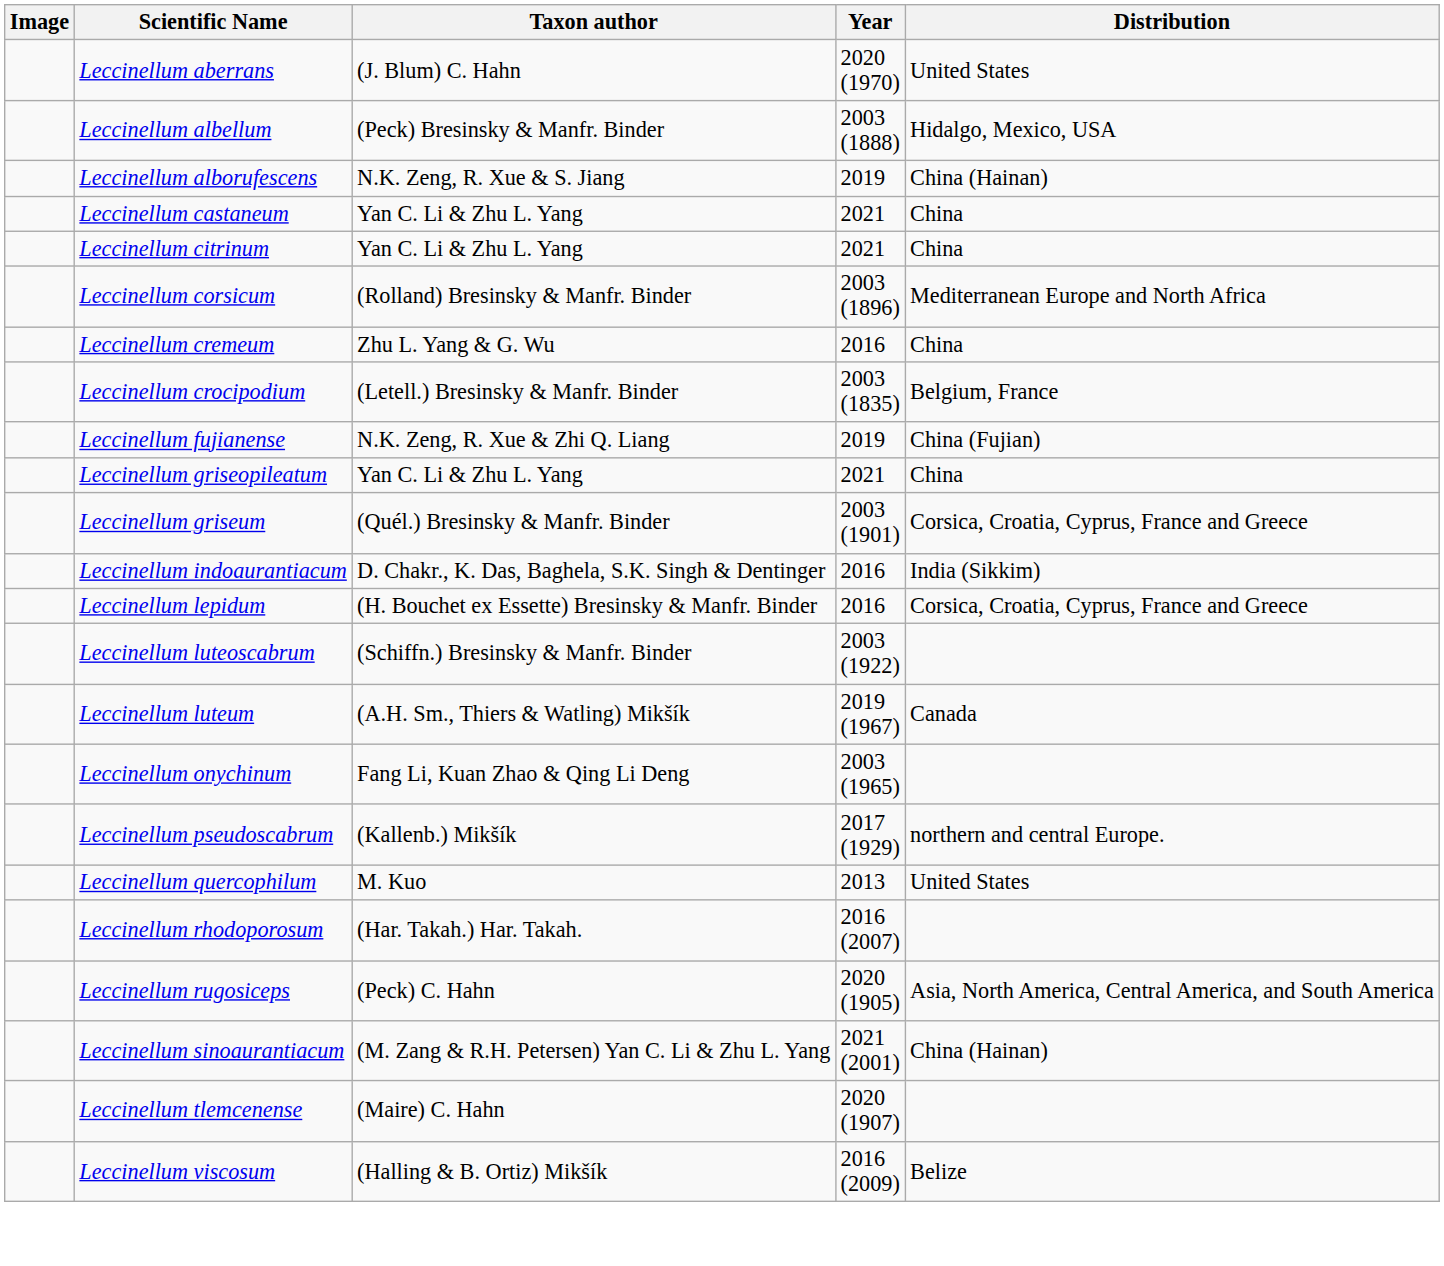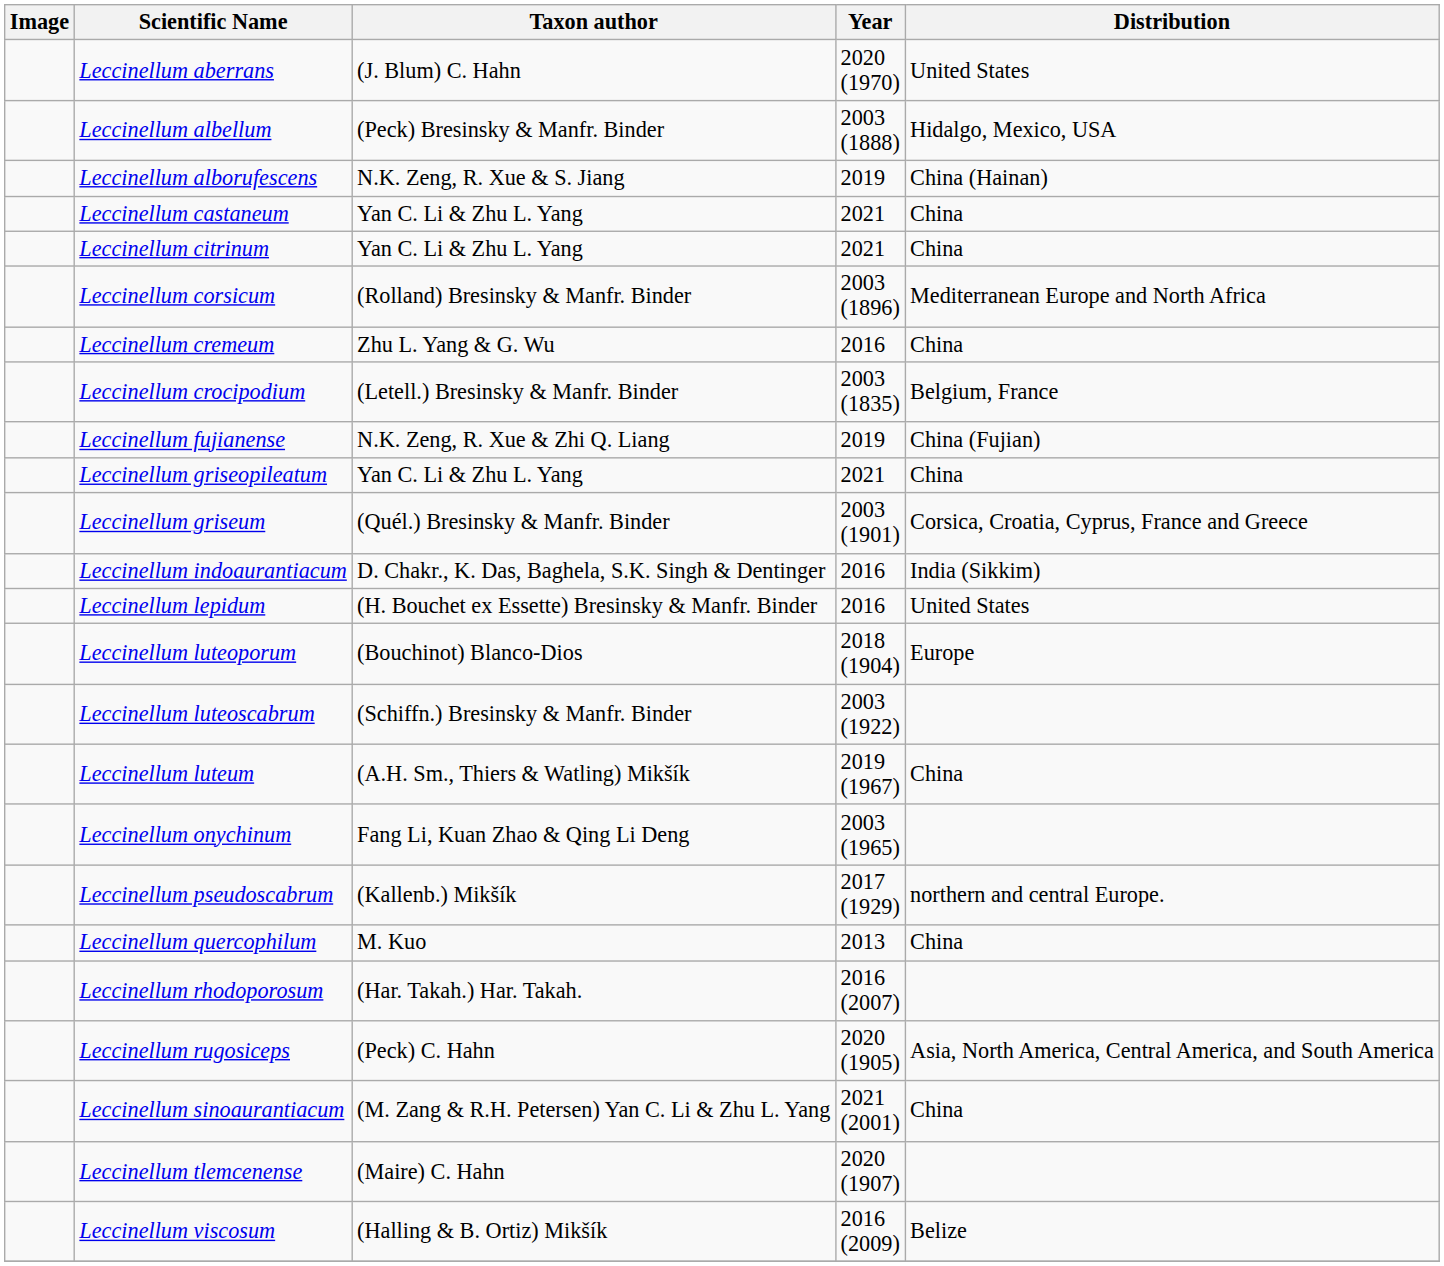 <table class="wikitable sortable">
 <tr>
 <th>Image</th>
 <th>Scientific Name</th>
 <th>Taxon author</th>
 <th>Year</th>
 <th>Distribution</th>
 </tr>
 <tr>
 <td></td>
 <td><em><a href='#'>Leccinellum aberrans</a></em></td>
 <td>(J. Blum) C. Hahn</td>
 <td>2020<br>(1970)</td>
 <td>United States</td>
 </tr>
 <tr>
 <td></td>
 <td><em><a href='#'>Leccinellum albellum</a></em></td>
 <td>(Peck) Bresinsky & Manfr. Binder</td>
 <td>2003<br>(1888)</td>
 <td>Hidalgo, Mexico, USA</td>
 </tr>
 <tr>
 <td></td>
 <td><em><a href='#'>Leccinellum alborufescens</a></em></td>
 <td>N.K. Zeng, R. Xue & S. Jiang</td>
 <td>2019</td>
 <td>China (Hainan)</td>
 </tr>
 <tr>
 <td></td>
 <td><em><a href='#'>Leccinellum castaneum</a></em></td>
 <td>Yan C. Li & Zhu L. Yang</td>
 <td>2021</td>
 <td>China</td>
 </tr>
 <tr>
 <td></td>
 <td><em><a href='#'>Leccinellum citrinum</a></em></td>
 <td>Yan C. Li & Zhu L. Yang</td>
 <td>2021</td>
 <td>China</td>
 </tr>
 <tr>
 <td></td>
 <td><em><a href='#'>Leccinellum corsicum</a></em></td>
 <td>(Rolland) Bresinsky & Manfr. Binder</td>
 <td>2003<br>(1896)</td>
 <td>Mediterranean Europe and North Africa</td>
 </tr>
 <tr>
 <td></td>
 <td><em><a href='#'>Leccinellum cremeum</a></em></td>
 <td>Zhu L. Yang & G. Wu</td>
 <td>2016</td>
 <td>China</td>
 </tr>
 <tr>
 <td></td>
 <td><em><a href='#'>Leccinellum crocipodium</a></em></td>
 <td>(Letell.) Bresinsky & Manfr. Binder</td>
 <td>2003<br>(1835)</td>
 <td>Belgium, France</td>
 </tr>
 <tr>
 <td></td>
 <td><em><a href='#'>Leccinellum fujianense</a></em></td>
 <td>N.K. Zeng, R. Xue & Zhi Q. Liang</td>
 <td>2019</td>
 <td>China (Fujian)</td>
 </tr>
 <tr>
 <td></td>
 <td><em><a href='#'>Leccinellum griseopileatum</a></em></td>
 <td>Yan C. Li & Zhu L. Yang</td>
 <td>2021</td>
 <td>China</td>
 </tr>
 <tr>
 <td></td>
 <td><em><a href='#'>Leccinellum griseum</a></em></td>
 <td>(Quél.) Bresinsky & Manfr. Binder</td>
 <td>2003<br>(1901)</td>
 <td>Corsica, Croatia, Cyprus, France and Greece</td>
 </tr>
 <tr>
 <td></td>
 <td><em><a href='#'>Leccinellum indoaurantiacum</a></em></td>
 <td>D. Chakr., K. Das, Baghela, S.K. Singh & Dentinger</td>
 <td>2016</td>
 <td>India (Sikkim)</td>
 </tr>
 <tr>
 <td></td>
 <td><em><a href='#'>Leccinellum lepidum</a></em></td>
 <td>(H. Bouchet ex Essette) Bresinsky & Manfr. Binder</td>
 <td>2016</td>
-<td>Corsica, Croatia, Cyprus, France and Greece</td>
+<td>United States</td>
+</tr>
+<tr>
+<td></td>
+<td><em><a href='#'>Leccinellum luteoporum</a></em></td>
+<td>(Bouchinot) Blanco-Dios</td>
+<td>2018<br>(1904)</td>
+<td>Europe</td>
 </tr>
 <tr>
 <td></td>
 <td><em><a href='#'>Leccinellum luteoscabrum</a></em></td>
 <td>(Schiffn.) Bresinsky & Manfr. Binder</td>
 <td>2003<br>(1922)</td>
 <td></td>
 </tr>
 <tr>
 <td></td>
 <td><em><a href='#'>Leccinellum luteum</a></em></td>
 <td>(A.H. Sm., Thiers & Watling) Mikšík</td>
 <td>2019<br>(1967)</td>
-<td>Canada</td>
+<td>China</td>
 </tr>
 <tr>
 <td></td>
 <td><em><a href='#'>Leccinellum onychinum</a></em></td>
 <td>Fang Li, Kuan Zhao & Qing Li Deng</td>
 <td>2003<br>(1965)</td>
 <td></td>
 </tr>
 <tr>
 <td></td>
 <td><em><a href='#'>Leccinellum pseudoscabrum</a></em></td>
 <td>(Kallenb.) Mikšík</td>
 <td>2017<br>(1929)</td>
 <td>northern and central Europe.</td>
 </tr>
 <tr>
 <td></td>
 <td><em><a href='#'>Leccinellum quercophilum</a></em></td>
 <td>M. Kuo</td>
 <td>2013</td>
-<td>United States</td>
+<td>China</td>
 </tr>
 <tr>
 <td></td>
 <td><em><a href='#'>Leccinellum rhodoporosum</a></em></td>
 <td>(Har. Takah.) Har. Takah.</td>
 <td>2016<br>(2007)</td>
 <td></td>
 </tr>
 <tr>
 <td></td>
 <td><em><a href='#'>Leccinellum rugosiceps</a></em></td>
 <td>(Peck) C. Hahn</td>
 <td>2020<br>(1905)</td>
 <td>Asia, North America, Central America, and South America</td>
 </tr>
 <tr>
 <td></td>
 <td><em><a href='#'>Leccinellum sinoaurantiacum</a></em></td>
 <td>(M. Zang & R.H. Petersen) Yan C. Li & Zhu L. Yang</td>
 <td>2021<br>(2001)</td>
-<td>China (Hainan)</td>
+<td>China</td>
 </tr>
 <tr>
 <td></td>
 <td><em><a href='#'>Leccinellum tlemcenense</a></em></td>
 <td>(Maire) C. Hahn</td>
 <td>2020<br>(1907)</td>
 <td></td>
 </tr>
 <tr>
 <td></td>
 <td><em><a href='#'>Leccinellum viscosum</a></em></td>
 <td>(Halling & B. Ortiz) Mikšík</td>
 <td>2016<br>(2009)</td>
 <td>Belize</td>
 </tr>
 <tr>
 </tr>
 </table>
